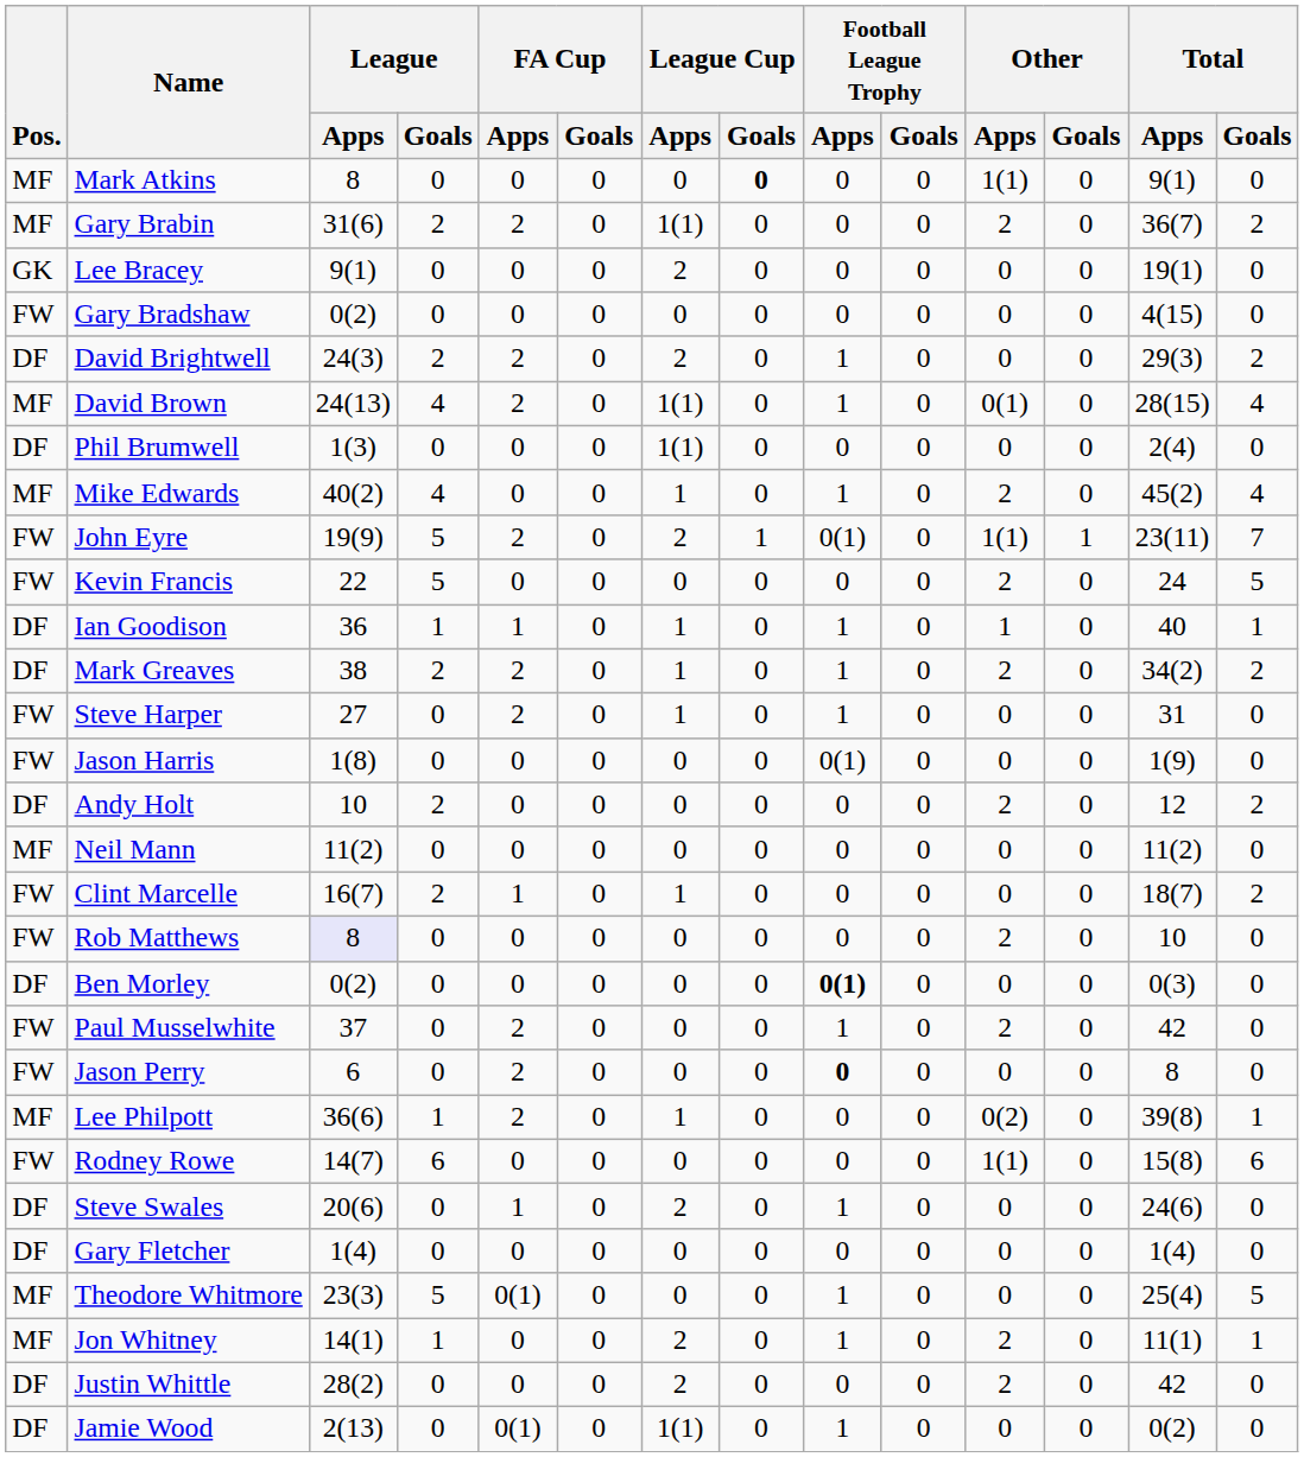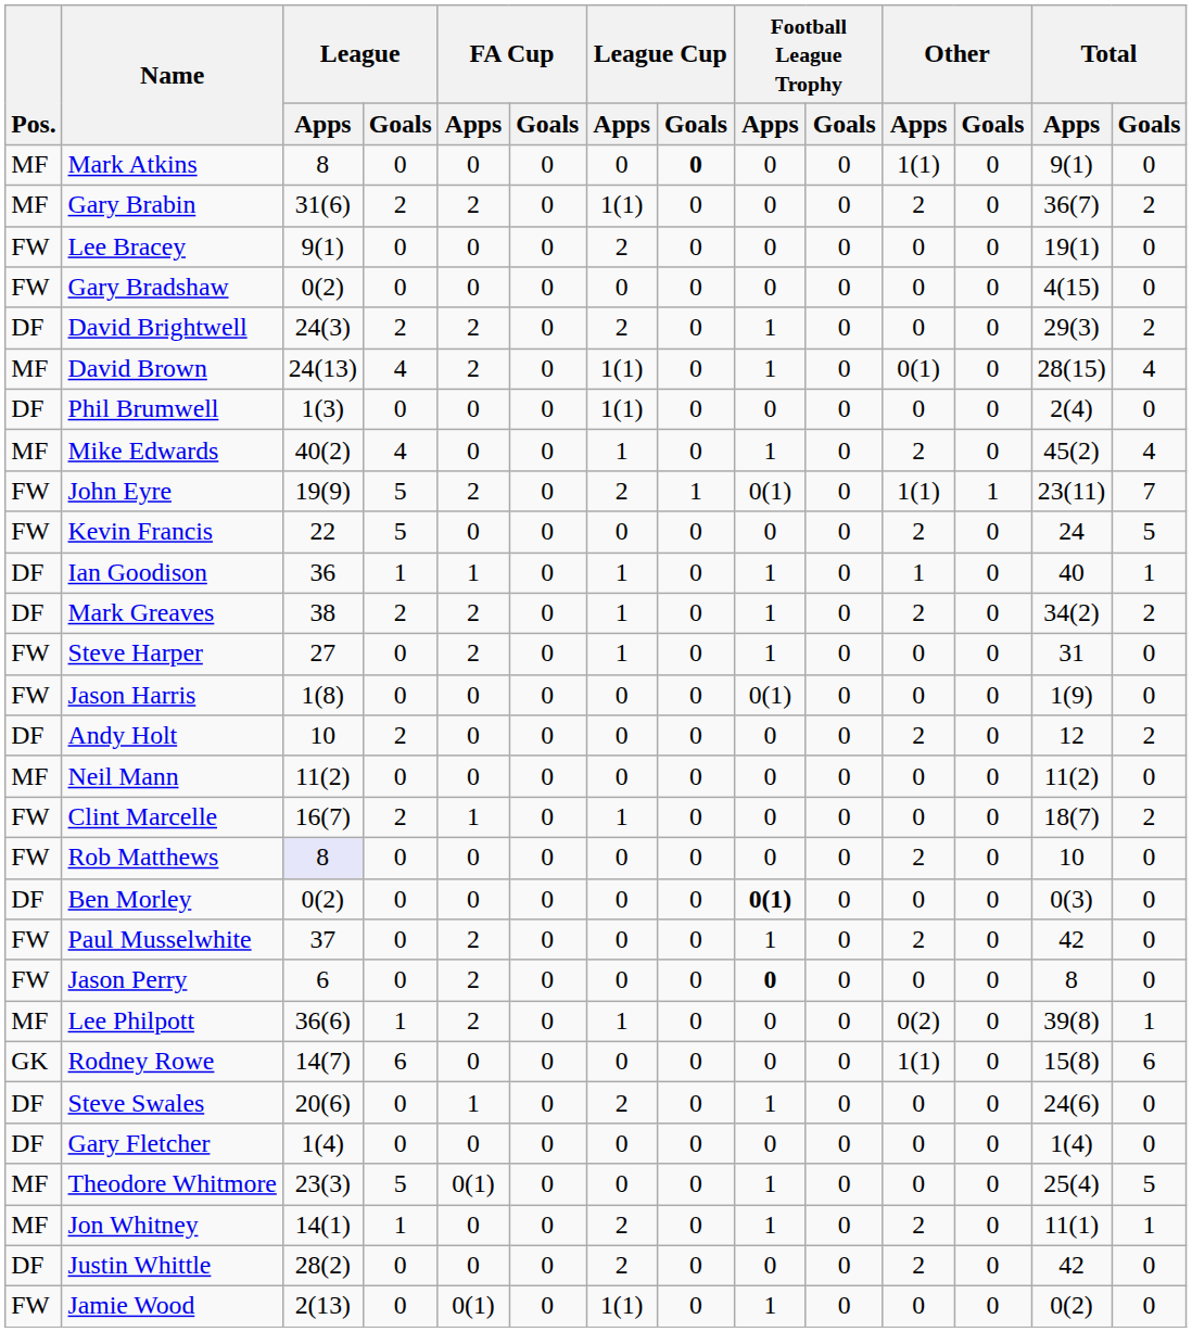 <table class="wikitable" style="text-align:center">
 <tr>
 <th rowspan="2" valign="bottom">Pos.</th>
 <th rowspan="2">Name</th>
 <th colspan="2" width="85">League</th>
 <th colspan="2" width="85">FA Cup</th>
 <th colspan="2" width="85">League Cup</th>
 <th colspan="2" width="85"><small> Football League Trophy </small></th>
 <th colspan="2" width="85">Other</th>
 <th colspan="2" width="85">Total</th>
 </tr>
 <tr>
 <th>Apps</th>
 <th>Goals</th>
 <th>Apps</th>
 <th>Goals</th>
 <th>Apps</th>
 <th>Goals</th>
 <th>Apps</th>
 <th>Goals</th>
 <th>Apps</th>
 <th>Goals</th>
 <th>Apps</th>
 <th>Goals</th>
 </tr>
 <tr>
 <td align="left">MF</td>
 <td align="left"> <a href='#'>Mark Atkins</a></td>
 <td>8</td>
 <td>0</td>
 <td>0</td>
 <td>0</td>
 <td>0</td>
 <td><strong>0</strong></td>
 <td>0</td>
 <td>0</td>
 <td>1(1)</td>
 <td>0</td>
 <td>9(1)</td>
 <td>0</td>
 </tr>
 <tr>
 <td align="left">MF</td>
 <td align="left"> <a href='#'>Gary Brabin</a></td>
 <td>31(6)</td>
 <td>2</td>
 <td>2</td>
 <td>0</td>
 <td>1(1)</td>
 <td>0</td>
 <td>0</td>
 <td>0</td>
 <td>2</td>
 <td>0</td>
 <td>36(7)</td>
 <td>2</td>
 </tr>
 <tr>
-<td align="left">GK</td>
+<td align="left">FW</td>
 <td align="left"> <a href='#'>Lee Bracey</a></td>
 <td>9(1)</td>
 <td>0</td>
 <td>0</td>
 <td>0</td>
 <td>2</td>
 <td>0</td>
 <td>0</td>
 <td>0</td>
 <td>0</td>
 <td>0</td>
 <td>19(1)</td>
 <td>0</td>
 </tr>
 <tr>
 <td align="left">FW</td>
 <td align="left"> <a href='#'>Gary Bradshaw</a></td>
 <td>0(2)</td>
 <td>0</td>
 <td>0</td>
 <td>0</td>
 <td>0</td>
 <td>0</td>
 <td>0</td>
 <td>0</td>
 <td>0</td>
 <td>0</td>
 <td>4(15)</td>
 <td>0</td>
 </tr>
 <tr>
 <td align="left">DF</td>
 <td align="left"> <a href='#'>David Brightwell</a></td>
 <td>24(3)</td>
 <td>2</td>
 <td>2</td>
 <td>0</td>
 <td>2</td>
 <td>0</td>
 <td>1</td>
 <td>0</td>
 <td>0</td>
 <td>0</td>
 <td>29(3)</td>
 <td>2</td>
 </tr>
 <tr>
 <td align="left">MF</td>
 <td align="left"> <a href='#'>David Brown</a></td>
 <td>24(13)</td>
 <td>4</td>
 <td>2</td>
 <td>0</td>
 <td>1(1)</td>
 <td>0</td>
 <td>1</td>
 <td>0</td>
 <td>0(1)</td>
 <td>0</td>
 <td>28(15)</td>
 <td>4</td>
 </tr>
 <tr>
 <td align="left">DF</td>
 <td align="left"> <a href='#'>Phil Brumwell</a></td>
 <td>1(3)</td>
 <td>0</td>
 <td>0</td>
 <td>0</td>
 <td>1(1)</td>
 <td>0</td>
 <td>0</td>
 <td>0</td>
 <td>0</td>
 <td>0</td>
 <td>2(4)</td>
 <td>0</td>
 </tr>
 <tr>
 <td align="left">MF</td>
 <td align="left"> <a href='#'>Mike Edwards</a></td>
 <td>40(2)</td>
 <td>4</td>
 <td>0</td>
 <td>0</td>
 <td>1</td>
 <td>0</td>
 <td>1</td>
 <td>0</td>
 <td>2</td>
 <td>0</td>
 <td>45(2)</td>
 <td>4</td>
 </tr>
 <tr>
 <td align="left">FW</td>
 <td align="left"> <a href='#'>John Eyre</a></td>
 <td>19(9)</td>
 <td>5</td>
 <td>2</td>
 <td>0</td>
 <td>2</td>
 <td>1</td>
 <td>0(1)</td>
 <td>0</td>
 <td>1(1)</td>
 <td>1</td>
 <td>23(11)</td>
 <td>7</td>
 </tr>
 <tr>
 <td align="left">FW</td>
 <td align="left"> <a href='#'>Kevin Francis</a></td>
 <td>22</td>
 <td>5</td>
 <td>0</td>
 <td>0</td>
 <td>0</td>
 <td>0</td>
 <td>0</td>
 <td>0</td>
 <td>2</td>
 <td>0</td>
 <td>24</td>
 <td>5</td>
 </tr>
 <tr>
 <td align="left">DF</td>
 <td align="left"> <a href='#'>Ian Goodison</a></td>
 <td>36</td>
 <td>1</td>
 <td>1</td>
 <td>0</td>
 <td>1</td>
 <td>0</td>
 <td>1</td>
 <td>0</td>
 <td>1</td>
 <td>0</td>
 <td>40</td>
 <td>1</td>
 </tr>
 <tr>
 <td align="left">DF</td>
 <td align="left"> <a href='#'>Mark Greaves</a></td>
 <td>38</td>
 <td>2</td>
 <td>2</td>
 <td>0</td>
 <td>1</td>
 <td>0</td>
 <td>1</td>
 <td>0</td>
 <td>2</td>
 <td>0</td>
 <td>34(2)</td>
 <td>2</td>
 </tr>
 <tr>
 <td align="left">FW</td>
 <td align="left"> <a href='#'>Steve Harper</a></td>
 <td>27</td>
 <td>0</td>
 <td>2</td>
 <td>0</td>
 <td>1</td>
 <td>0</td>
 <td>1</td>
 <td>0</td>
 <td>0</td>
 <td>0</td>
 <td>31</td>
 <td>0</td>
 </tr>
 <tr>
 <td align="left">FW</td>
 <td align="left"> <a href='#'>Jason Harris</a></td>
 <td>1(8)</td>
 <td>0</td>
 <td>0</td>
 <td>0</td>
 <td>0</td>
 <td>0</td>
 <td>0(1)</td>
 <td>0</td>
 <td>0</td>
 <td>0</td>
 <td>1(9)</td>
 <td>0</td>
 </tr>
 <tr>
 <td align="left">DF</td>
 <td align="left"> <a href='#'>Andy Holt</a></td>
 <td>10</td>
 <td>2</td>
 <td>0</td>
 <td>0</td>
 <td>0</td>
 <td>0</td>
 <td>0</td>
 <td>0</td>
 <td>2</td>
 <td>0</td>
 <td>12</td>
 <td>2</td>
 </tr>
 <tr>
 <td align="left">MF</td>
 <td align="left"> <a href='#'>Neil Mann</a></td>
 <td>11(2)</td>
 <td>0</td>
 <td>0</td>
 <td>0</td>
 <td>0</td>
 <td>0</td>
 <td>0</td>
 <td>0</td>
 <td>0</td>
 <td>0</td>
 <td>11(2)</td>
 <td>0</td>
 </tr>
 <tr>
 <td align="left">FW</td>
 <td align="left"> <a href='#'>Clint Marcelle</a></td>
 <td>16(7)</td>
 <td>2</td>
 <td>1</td>
 <td>0</td>
 <td>1</td>
 <td>0</td>
 <td>0</td>
 <td>0</td>
 <td>0</td>
 <td>0</td>
 <td>18(7)</td>
 <td>2</td>
 </tr>
 <tr>
 <td align="left">FW</td>
 <td align="left"> <a href='#'>Rob Matthews</a></td>
 <td style="background: lavender;">8</td>
 <td>0</td>
 <td>0</td>
 <td>0</td>
 <td>0</td>
 <td>0</td>
 <td>0</td>
 <td>0</td>
 <td>2</td>
 <td>0</td>
 <td>10</td>
 <td>0</td>
 </tr>
 <tr>
 <td align="left">DF</td>
 <td align="left"> <a href='#'>Ben Morley</a></td>
 <td>0(2)</td>
 <td>0</td>
 <td>0</td>
 <td>0</td>
 <td>0</td>
 <td>0</td>
 <td><strong>0(1)</strong></td>
 <td>0</td>
 <td>0</td>
 <td>0</td>
 <td>0(3)</td>
 <td>0</td>
 </tr>
 <tr>
 <td align="left">FW</td>
 <td align="left"> <a href='#'>Paul Musselwhite</a></td>
 <td>37</td>
 <td>0</td>
 <td>2</td>
 <td>0</td>
 <td>0</td>
 <td>0</td>
 <td>1</td>
 <td>0</td>
 <td>2</td>
 <td>0</td>
 <td>42</td>
 <td>0</td>
 </tr>
 <tr>
 <td align="left">FW</td>
 <td align="left"> <a href='#'>Jason Perry</a></td>
 <td>6</td>
 <td>0</td>
 <td>2</td>
 <td>0</td>
 <td>0</td>
 <td>0</td>
 <td><strong>0</strong></td>
 <td>0</td>
 <td>0</td>
 <td>0</td>
 <td>8</td>
 <td>0</td>
 </tr>
 <tr>
 <td align="left">MF</td>
 <td align="left"> <a href='#'>Lee Philpott</a></td>
 <td>36(6)</td>
 <td>1</td>
 <td>2</td>
 <td>0</td>
 <td>1</td>
 <td>0</td>
 <td>0</td>
 <td>0</td>
 <td>0(2)</td>
 <td>0</td>
 <td>39(8)</td>
 <td>1</td>
 </tr>
 <tr>
-<td align="left">FW</td>
+<td align="left">GK</td>
 <td align="left"> <a href='#'>Rodney Rowe</a></td>
 <td>14(7)</td>
 <td>6</td>
 <td>0</td>
 <td>0</td>
 <td>0</td>
 <td>0</td>
 <td>0</td>
 <td>0</td>
 <td>1(1)</td>
 <td>0</td>
 <td>15(8)</td>
 <td>6</td>
 </tr>
 <tr>
 <td align="left">DF</td>
 <td align="left"> <a href='#'>Steve Swales</a></td>
 <td>20(6)</td>
 <td>0</td>
 <td>1</td>
 <td>0</td>
 <td>2</td>
 <td>0</td>
 <td>1</td>
 <td>0</td>
 <td>0</td>
 <td>0</td>
 <td>24(6)</td>
 <td>0</td>
 </tr>
 <tr>
 <td align="left">DF</td>
 <td align="left"> <a href='#'>Gary Fletcher</a></td>
 <td>1(4)</td>
 <td>0</td>
 <td>0</td>
 <td>0</td>
 <td>0</td>
 <td>0</td>
 <td>0</td>
 <td>0</td>
 <td>0</td>
 <td>0</td>
 <td>1(4)</td>
 <td>0</td>
 </tr>
 <tr>
 <td align="left">MF</td>
 <td align="left"> <a href='#'>Theodore Whitmore</a></td>
 <td>23(3)</td>
 <td>5</td>
 <td>0(1)</td>
 <td>0</td>
 <td>0</td>
 <td>0</td>
 <td>1</td>
 <td>0</td>
 <td>0</td>
 <td>0</td>
 <td>25(4)</td>
 <td>5</td>
 </tr>
 <tr>
 <td align="left">MF</td>
 <td align="left"> <a href='#'>Jon Whitney</a></td>
 <td>14(1)</td>
 <td>1</td>
 <td>0</td>
 <td>0</td>
 <td>2</td>
 <td>0</td>
 <td>1</td>
 <td>0</td>
 <td>2</td>
 <td>0</td>
 <td>11(1)</td>
 <td>1</td>
 </tr>
 <tr>
 <td align="left">DF</td>
 <td align="left"> <a href='#'>Justin Whittle</a></td>
 <td>28(2)</td>
 <td>0</td>
 <td>0</td>
 <td>0</td>
 <td>2</td>
 <td>0</td>
 <td>0</td>
 <td>0</td>
 <td>2</td>
 <td>0</td>
 <td>42</td>
 <td>0</td>
 </tr>
 <tr>
-<td align="left">DF</td>
+<td align="left">FW</td>
 <td align="left"> <a href='#'>Jamie Wood</a></td>
 <td>2(13)</td>
 <td>0</td>
 <td>0(1)</td>
 <td>0</td>
 <td>1(1)</td>
 <td>0</td>
 <td>1</td>
 <td>0</td>
 <td>0</td>
 <td>0</td>
 <td>0(2)</td>
 <td>0</td>
 </tr>
 <tr>
 </tr>
 </table>
